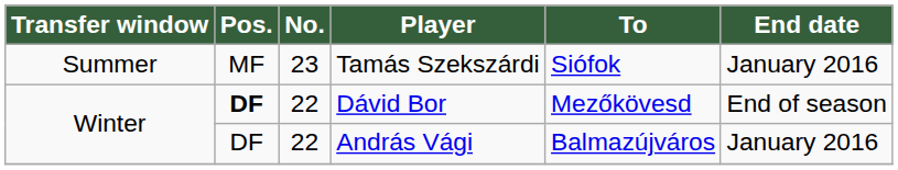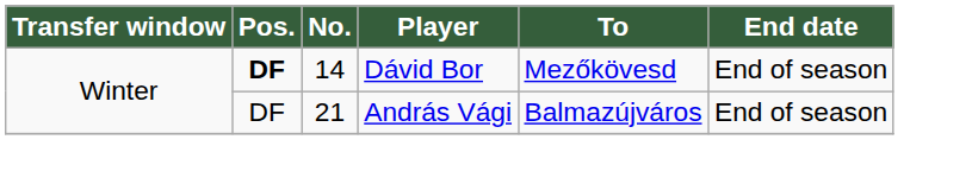 <table class="wikitable plainrowheaders sortable">
 <tr>
 <th style="background-color:#355E3B;color:#FFFFFF">Transfer window</th>
 <th style="background-color:#355E3B;color:#FFFFFF">Pos.</th>
 <th style="background-color:#355E3B;color:#FFFFFF">No.</th>
 <th style="background-color:#355E3B;color:#FFFFFF">Player</th>
 <th style="background-color:#355E3B;color:#FFFFFF">To</th>
 <th style="background-color:#355E3B;color:#FFFFFF">End date</th>
 </tr>
 <tr>
-<td style="text-align:center;">Summer</td>
-<td style="text-align:center;">MF</td>
-<td style="text-align:center;">23</td>
-<td style="text-align:left;"> Tamás Szekszárdi</td>
-<td style="text-align:left;"><a href='#'>Siófok</a></td>
-<td style="text-align:left;">January 2016</td>
-</tr>
-<tr>
 <td rowspan="2" style="text-align:center;">Winter</td>
 <td style="text-align:center;"><strong>DF</strong></td>
-<td style="text-align:center;">22</td>
+<td style="text-align:center;">14</td>
 <td style="text-align:left;"> <a href='#'>Dávid Bor</a></td>
 <td style="text-align:left;"><a href='#'>Mezőkövesd</a></td>
 <td style="text-align:left;">End of season</td>
 </tr>
 <tr>
 <td style="text-align:center;">DF</td>
-<td style="text-align:center;">22</td>
+<td style="text-align:center;">21</td>
 <td style="text-align:left;"> <a href='#'>András Vági</a></td>
 <td style="text-align:left;"><a href='#'>Balmazújváros</a></td>
-<td style="text-align:left;">January 2016</td>
+<td style="text-align:left;">End of season</td>
 </tr>
 <tr>
 </tr>
 </table>
